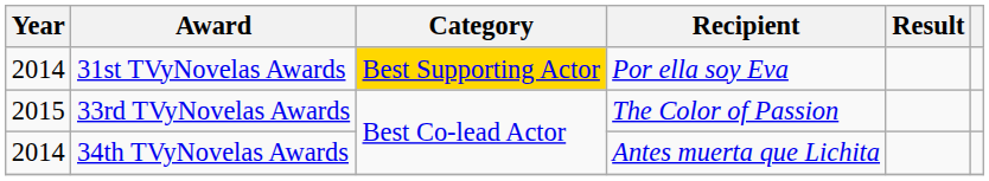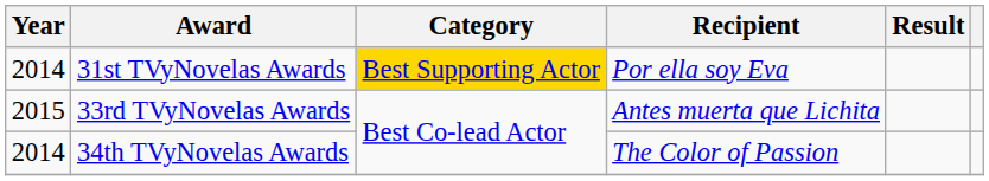 <table class="wikitable plainrowheaders">
 <tr>
 <th>Year</th>
 <th>Award</th>
 <th>Category</th>
 <th>Recipient</th>
 <th>Result</th>
 <th></th>
 </tr>
 <tr>
 <td>2014</td>
 <td><a href='#'>31st TVyNovelas Awards</a></td>
 <td style="background: gold;"><a href='#'>Best Supporting Actor</a></td>
 <td><em><a href='#'>Por ella soy Eva</a></em></td>
 <td></td>
 <td style="text-align: center;"></td>
 </tr>
 <tr>
 <td>2015</td>
 <td><a href='#'>33rd TVyNovelas Awards</a></td>
 <td rowspan="2"><a href='#'>Best Co-lead Actor</a></td>
-<td><em><a href='#'>The Color of Passion</a></em></td>
+<td><em><a href='#'>Antes muerta que Lichita</a></em></td>
 <td></td>
 <td style="text-align: center;"></td>
 </tr>
 <tr>
 <td>2014</td>
 <td><a href='#'>34th TVyNovelas Awards</a></td>
-<td><em><a href='#'>Antes muerta que Lichita</a></em></td>
+<td><em><a href='#'>The Color of Passion</a></em></td>
 <td></td>
 <td style="text-align: center;"></td>
 </tr>
 <tr>
 </tr>
 </table>
